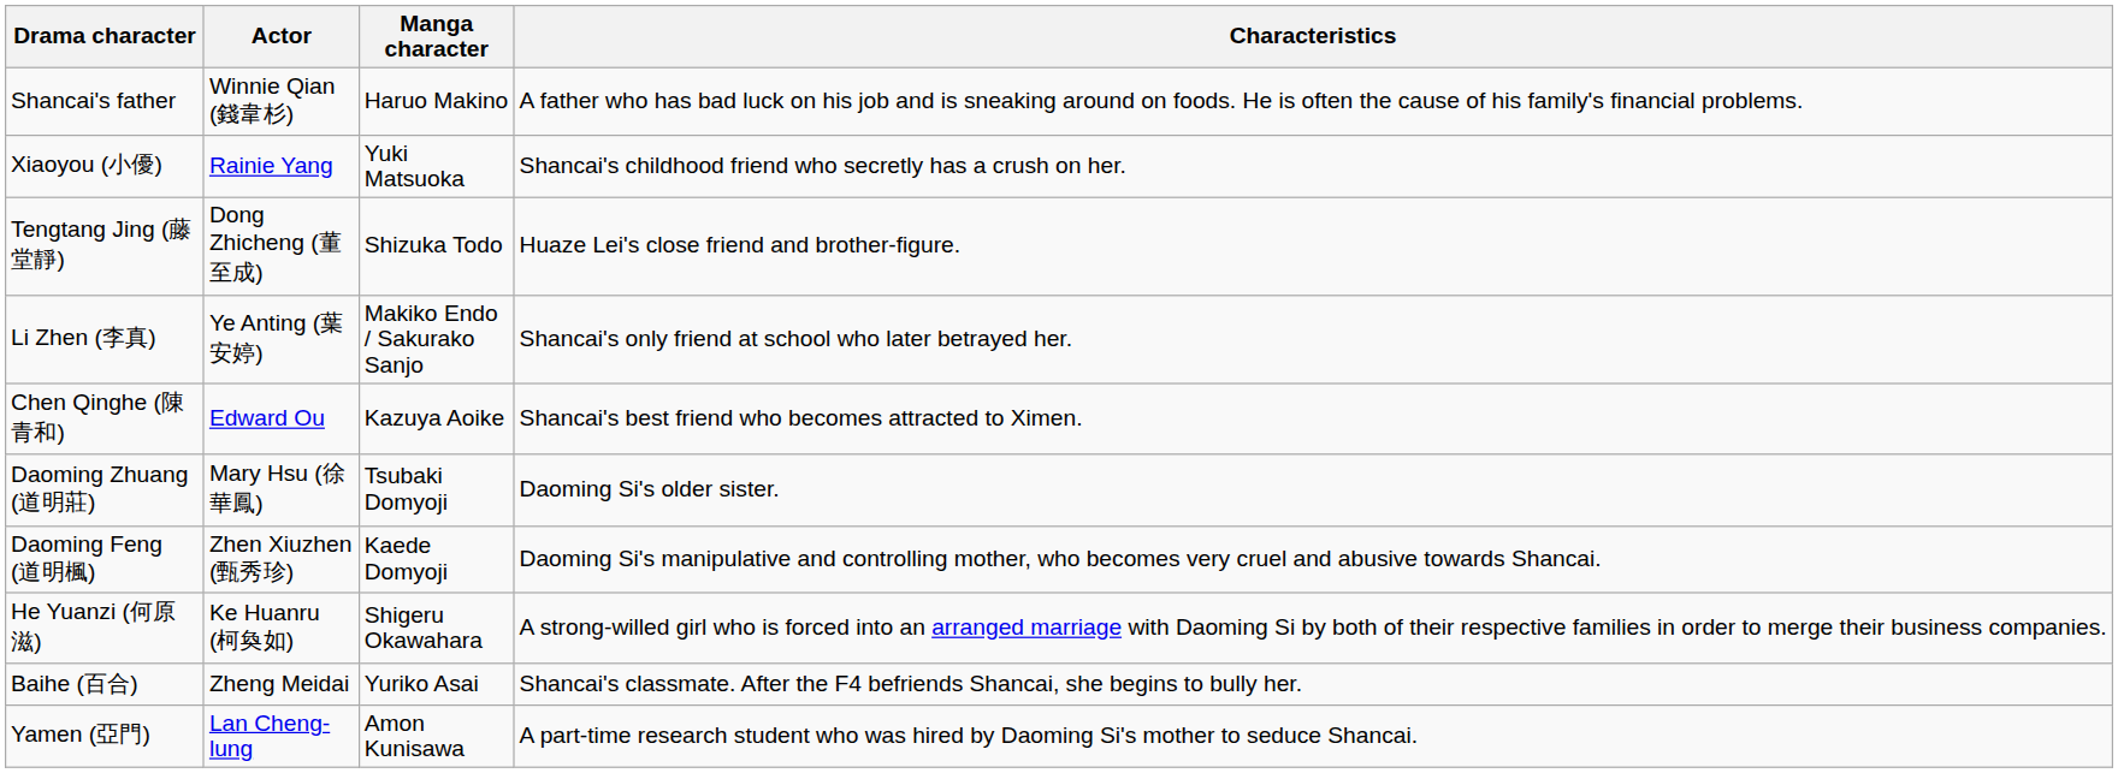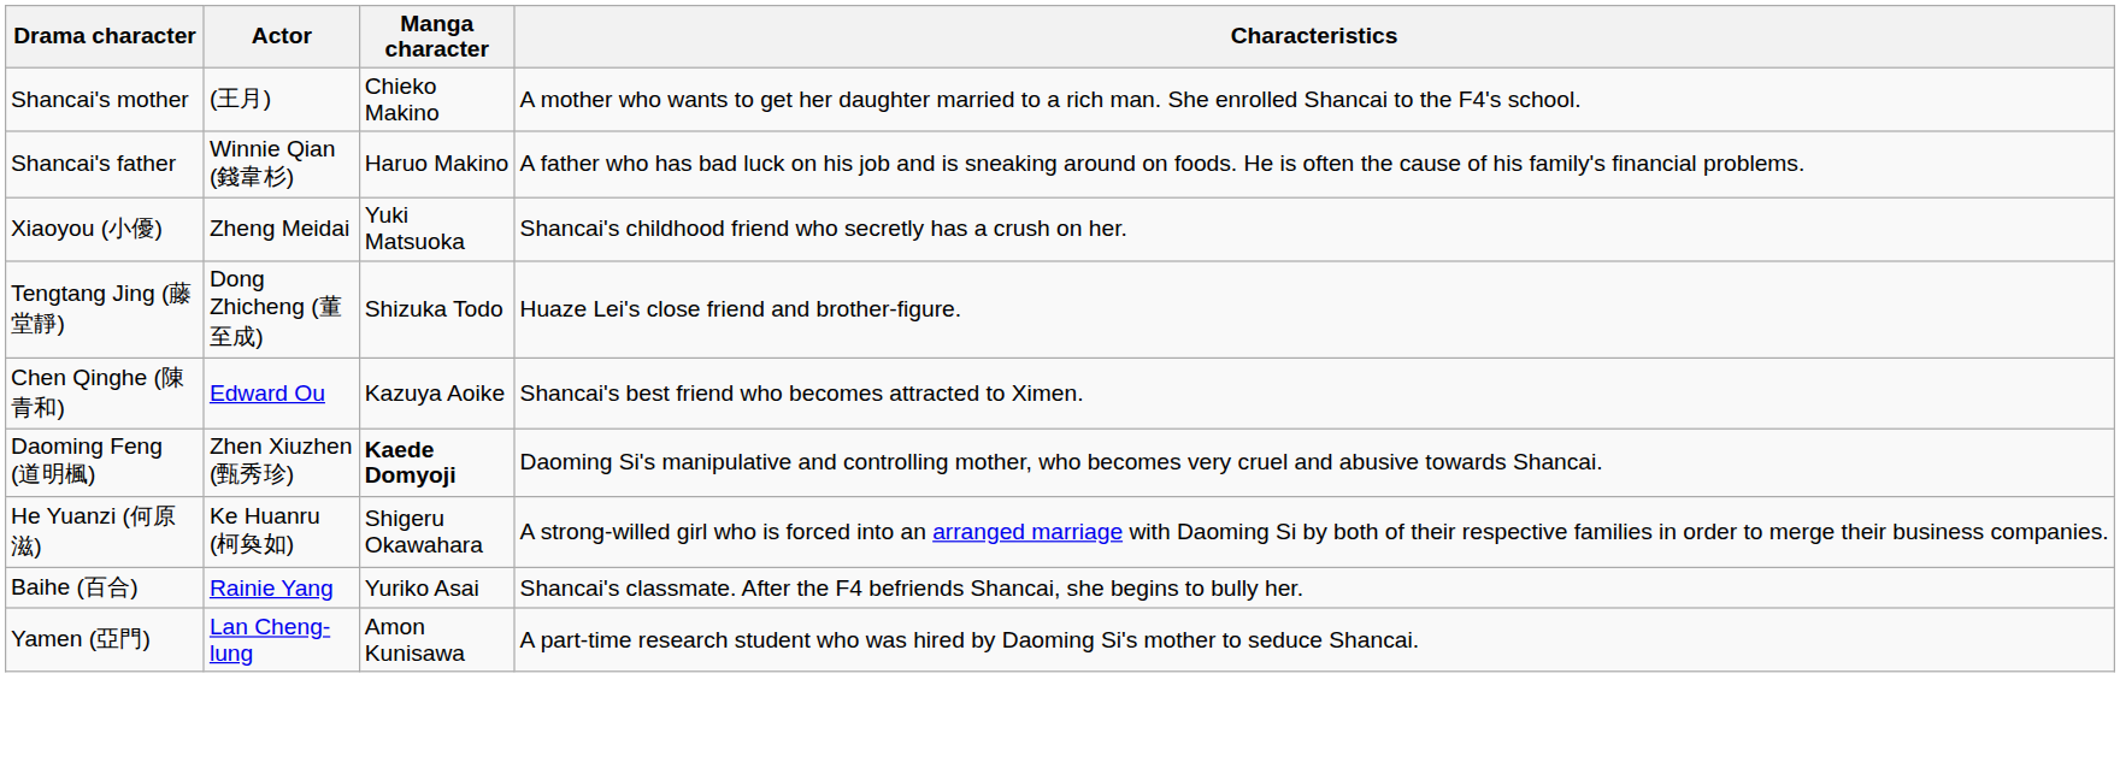 <table class="wikitable">
 <tr>
 <th width="130px">Drama character</th>
 <th width="100px">Actor</th>
 <th width="100px">Manga character</th>
 <th>Characteristics</th>
+</tr>
+<tr>
+<td>Shancai's mother</td>
+<td> (王月)</td>
+<td>Chieko Makino</td>
+<td>A mother who wants to get her daughter married to a rich man. She enrolled Shancai to the F4's school.</td>
 </tr>
 <tr>
 <td>Shancai's father</td>
 <td>Winnie Qian (錢韋杉)</td>
 <td>Haruo Makino</td>
 <td>A father who has bad luck on his job and is sneaking around on foods. He is often the cause of his family's financial problems.</td>
 </tr>
 <tr>
 <td>Xiaoyou (小優)</td>
-<td><a href='#'>Rainie Yang</a></td>
+<td>Zheng Meidai</td>
 <td>Yuki Matsuoka</td>
 <td>Shancai's childhood friend who secretly has a crush on her.</td>
 </tr>
 <tr>
 <td>Tengtang Jing (藤堂靜)</td>
 <td>Dong Zhicheng (董至成)</td>
 <td>Shizuka Todo</td>
 <td>Huaze Lei's close friend and brother-figure.</td>
 </tr>
 <tr>
-<td>Li Zhen (李真)</td>
-<td>Ye Anting (葉安婷)</td>
-<td>Makiko Endo / Sakurako Sanjo</td>
-<td>Shancai's only friend at school who later betrayed her.</td>
-</tr>
-<tr>
 <td>Chen Qinghe (陳青和)</td>
 <td><a href='#'>Edward Ou</a></td>
 <td>Kazuya Aoike</td>
 <td>Shancai's best friend who becomes attracted to Ximen.</td>
 </tr>
 <tr>
-<td>Daoming Zhuang (道明莊)</td>
-<td>Mary Hsu (徐華鳳)</td>
-<td>Tsubaki Domyoji</td>
-<td>Daoming Si's older sister.</td>
-</tr>
-<tr>
 <td>Daoming Feng (道明楓)</td>
 <td>Zhen Xiuzhen (甄秀珍)</td>
-<td>Kaede Domyoji</td>
+<td><strong>Kaede Domyoji</strong></td>
 <td>Daoming Si's manipulative and controlling mother, who becomes very cruel and abusive towards Shancai.</td>
 </tr>
 <tr>
 <td>He Yuanzi (何原滋)</td>
 <td>Ke Huanru (柯奐如)</td>
 <td>Shigeru Okawahara</td>
 <td>A strong-willed girl who is forced into an <a href='#'>arranged marriage</a> with Daoming Si by both of their respective families in order to merge their business companies.</td>
 </tr>
 <tr>
 <td>Baihe (百合)</td>
-<td>Zheng Meidai</td>
+<td><a href='#'>Rainie Yang</a></td>
 <td>Yuriko Asai</td>
 <td>Shancai's classmate. After the F4 befriends Shancai, she begins to bully her.</td>
 </tr>
 <tr>
 <td>Yamen (亞門)</td>
 <td><a href='#'>Lan Cheng-lung</a></td>
 <td>Amon Kunisawa</td>
 <td>A part-time research student who was hired by Daoming Si's mother to seduce Shancai.</td>
 </tr>
 </table>
